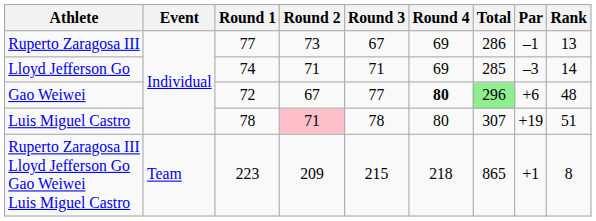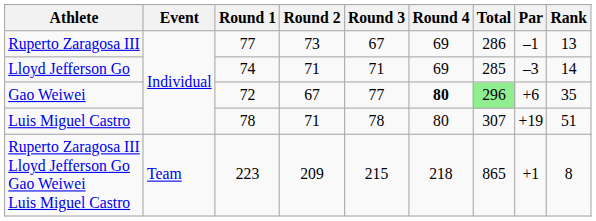 <table class=wikitable style="font-size:90%">
 <tr>
 <th>Athlete</th>
 <th>Event</th>
 <th>Round 1</th>
 <th>Round 2</th>
 <th>Round 3</th>
 <th>Round 4</th>
 <th>Total</th>
 <th>Par</th>
 <th>Rank</th>
 </tr>
 <tr>
 <td><a href='#'>Ruperto Zaragosa III</a></td>
 <td rowspan=4><a href='#'>Individual</a></td>
 <td align=center>77</td>
 <td align=center>73</td>
 <td align=center>67</td>
 <td align=center>69</td>
 <td align=center>286</td>
 <td align=center>–1</td>
 <td align=center>13</td>
 </tr>
 <tr>
 <td><a href='#'>Lloyd Jefferson Go</a></td>
 <td align=center>74</td>
 <td align=center>71</td>
 <td align=center>71</td>
 <td align=center>69</td>
 <td align=center>285</td>
 <td align=center>–3</td>
 <td align=center>14</td>
 </tr>
 <tr>
 <td><a href='#'>Gao Weiwei</a></td>
 <td align=center>72</td>
 <td align=center>67</td>
 <td align=center>77</td>
 <td align=center><strong>80</strong></td>
 <td align=center style="background: lightgreen;">296</td>
 <td align=center>+6</td>
-<td align=center>48</td>
+<td align=center>35</td>
 </tr>
 <tr>
 <td><a href='#'>Luis Miguel Castro</a></td>
 <td align=center>78</td>
-<td align=center style="background: pink;">71</td>
+<td align=center>71</td>
 <td align=center>78</td>
 <td align=center>80</td>
 <td align=center>307</td>
 <td align=center>+19</td>
 <td align=center>51</td>
 </tr>
 <tr>
 <td><a href='#'>Ruperto Zaragosa III</a><br><a href='#'>Lloyd Jefferson Go</a><br><a href='#'>Gao Weiwei</a><br><a href='#'>Luis Miguel Castro</a></td>
 <td><a href='#'>Team</a></td>
 <td align=center>223</td>
 <td align=center>209</td>
 <td align=center>215</td>
 <td align=center>218</td>
 <td align=center>865</td>
 <td align=center>+1</td>
 <td align=center>8</td>
 </tr>
 </table>
